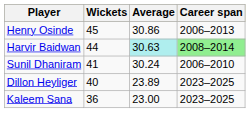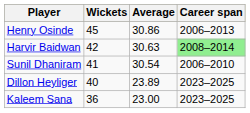 <table class="wikitable">
 <tr bgcolor=#bdb76b>
 <th>Player</th>
 <th>Wickets</th>
 <th>Average</th>
 <th>Career span</th>
 </tr>
 <tr>
 <td><a href='#'>Henry Osinde</a></td>
 <td>45</td>
 <td>30.86</td>
 <td>2006–2013</td>
 </tr>
 <tr>
 <td><a href='#'>Harvir Baidwan</a></td>
-<td>44</td>
-<td style="background: paleturquoise;">30.63</td>
+<td>42</td>
+<td>30.63</td>
 <td style="background: lightgreen;">2008–2014</td>
 </tr>
 <tr>
 <td><a href='#'>Sunil Dhaniram</a></td>
 <td>41</td>
-<td>30.24</td>
+<td>30.54</td>
 <td>2006–2010</td>
 </tr>
 <tr>
 <td><a href='#'>Dillon Heyliger</a></td>
 <td>40</td>
 <td>23.89</td>
 <td>2023–2025</td>
 </tr>
 <tr>
 <td><a href='#'>Kaleem Sana</a></td>
 <td>36</td>
 <td>23.00</td>
 <td>2023–2025</td>
 </tr>
 </table>
